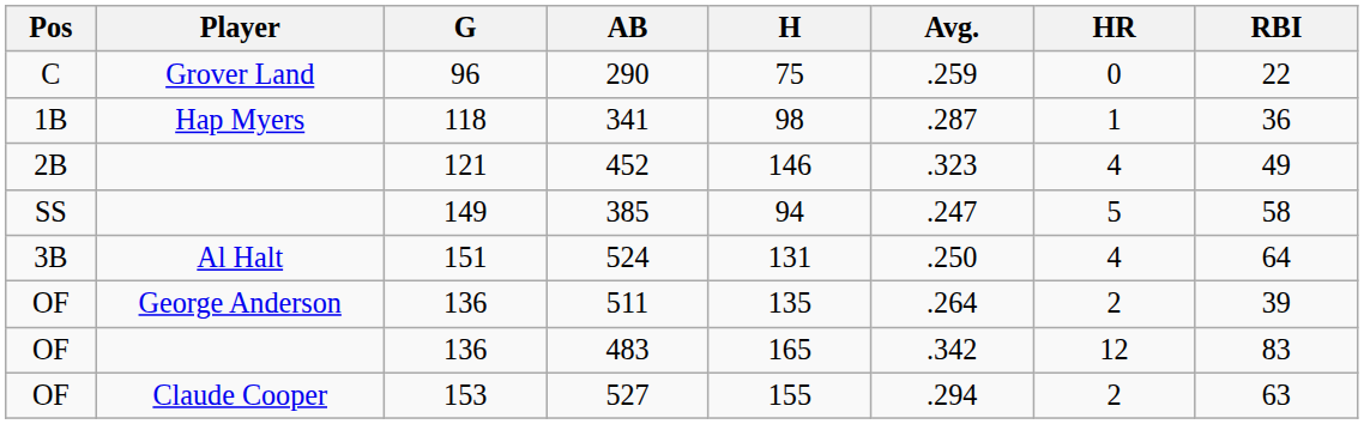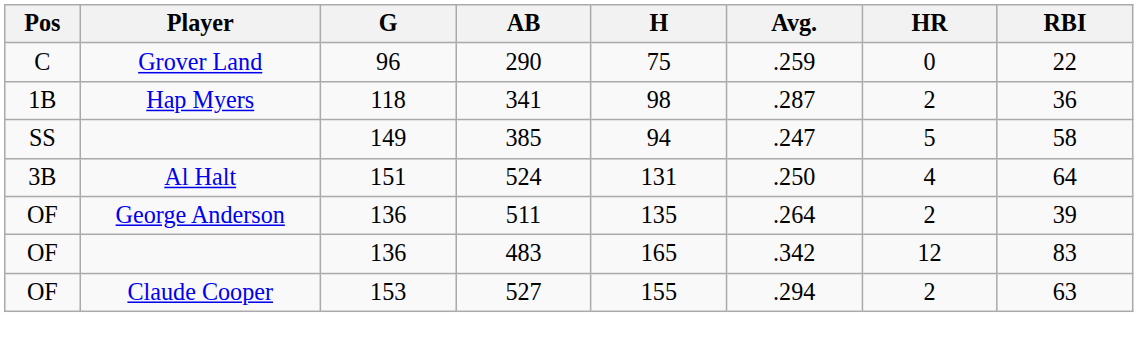 <table class="wikitable sortable">
 <tr>
 <th bgcolor="#DDDDFF" width="5%">Pos</th>
 <th bgcolor="#DDDDFF" width="16%">Player</th>
 <th bgcolor="#DDDDFF" width="9%">G</th>
 <th bgcolor="#DDDDFF" width="9%">AB</th>
 <th bgcolor="#DDDDFF" width="9%">H</th>
 <th bgcolor="#DDDDFF" width="9%">Avg.</th>
 <th bgcolor="#DDDDFF" width="9%">HR</th>
 <th bgcolor="#DDDDFF" width="9%">RBI</th>
 </tr>
 <tr align="center">
 <td>C</td>
 <td><a href='#'>Grover Land</a></td>
 <td>96</td>
 <td>290</td>
 <td>75</td>
 <td>.259</td>
 <td>0</td>
 <td>22</td>
 </tr>
 <tr align="center">
 <td>1B</td>
 <td><a href='#'>Hap Myers</a></td>
 <td>118</td>
 <td>341</td>
 <td>98</td>
 <td>.287</td>
-<td>1</td>
+<td>2</td>
 <td>36</td>
-</tr>
-<tr align="center">
-<td>2B</td>
-<td></td>
-<td>121</td>
-<td>452</td>
-<td>146</td>
-<td>.323</td>
-<td>4</td>
-<td>49</td>
 </tr>
 <tr align="center">
 <td>SS</td>
 <td></td>
 <td>149</td>
 <td>385</td>
 <td>94</td>
 <td>.247</td>
 <td>5</td>
 <td>58</td>
 </tr>
 <tr align="center">
 <td>3B</td>
 <td><a href='#'>Al Halt</a></td>
 <td>151</td>
 <td>524</td>
 <td>131</td>
 <td>.250</td>
 <td>4</td>
 <td>64</td>
 </tr>
 <tr align="center">
 <td>OF</td>
 <td><a href='#'>George Anderson</a></td>
 <td>136</td>
 <td>511</td>
 <td>135</td>
 <td>.264</td>
 <td>2</td>
 <td>39</td>
 </tr>
 <tr align="center">
 <td>OF</td>
 <td></td>
 <td>136</td>
 <td>483</td>
 <td>165</td>
 <td>.342</td>
 <td>12</td>
 <td>83</td>
 </tr>
 <tr align="center">
 <td>OF</td>
 <td><a href='#'>Claude Cooper</a></td>
 <td>153</td>
 <td>527</td>
 <td>155</td>
 <td>.294</td>
 <td>2</td>
 <td>63</td>
 </tr>
 </table>
